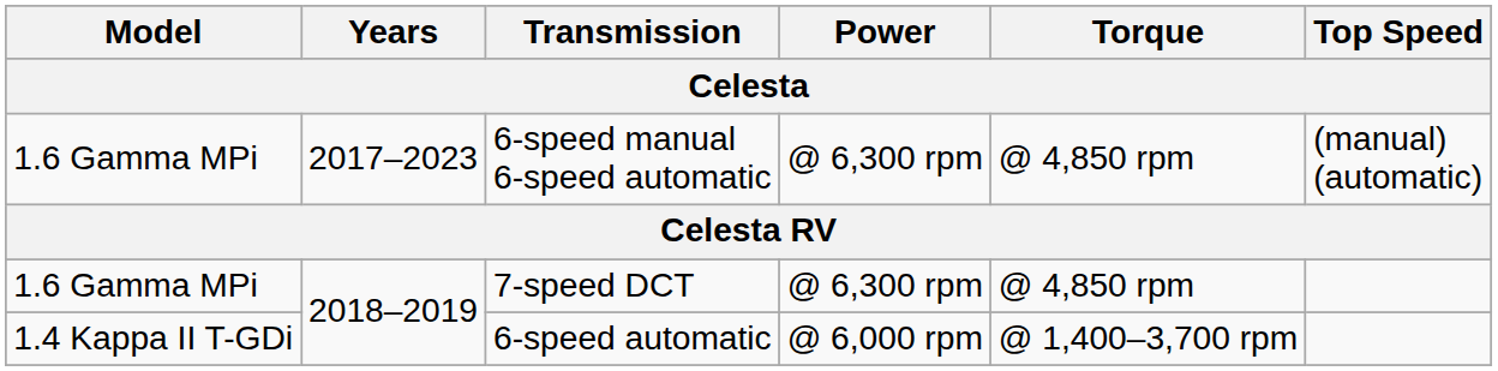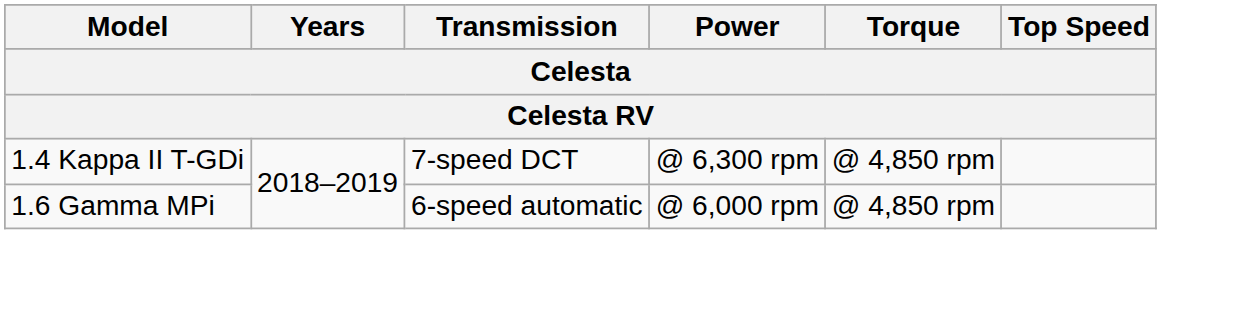 <table class="wikitable sortable collapsible">
 <tr>
 <th>Model</th>
 <th>Years</th>
 <th>Transmission</th>
 <th>Power</th>
 <th>Torque</th>
 <th>Top Speed</th>
 </tr>
 <tr>
 <th colspan=6>Celesta</th>
 </tr>
 <tr>
-<td>1.6 Gamma MPi</td>
-<td>2017–2023</td>
-<td>6-speed manual<br>6-speed automatic</td>
-<td> @ 6,300 rpm</td>
-<td> @ 4,850 rpm</td>
-<td> (manual)<br> (automatic)</td>
-</tr>
-<tr>
 <th colspan=6>Celesta RV</th>
 </tr>
 <tr>
-<td>1.6 Gamma MPi</td>
+<td>1.4 Kappa II T-GDi</td>
 <td rowspan=2>2018–2019</td>
 <td>7-speed DCT</td>
 <td> @ 6,300 rpm</td>
 <td> @ 4,850 rpm</td>
 <td></td>
 </tr>
 <tr>
-<td>1.4 Kappa II T-GDi</td>
+<td>1.6 Gamma MPi</td>
 <td>6-speed automatic</td>
 <td> @ 6,000 rpm</td>
-<td> @ 1,400–3,700 rpm</td>
+<td> @ 4,850 rpm</td>
 <td></td>
 </tr>
 </table>
